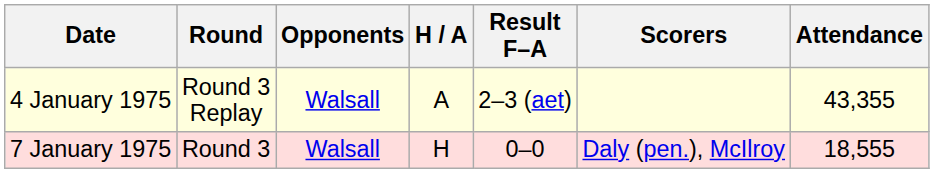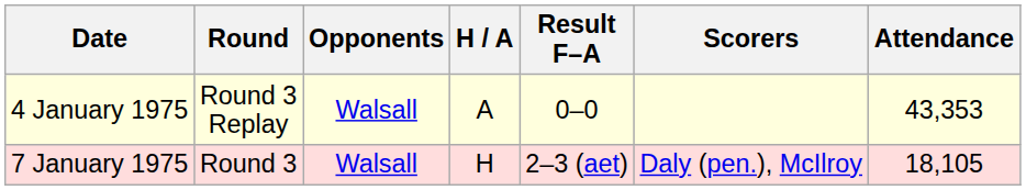 <table class="wikitable" style="text-align:center">
 <tr>
 <th>Date</th>
 <th>Round</th>
 <th>Opponents</th>
 <th>H / A</th>
 <th>Result<br>F–A</th>
 <th>Scorers</th>
 <th>Attendance</th>
 </tr>
 <tr bgcolor="#ffffdd">
 <td>4 January 1975</td>
 <td>Round 3<br>Replay</td>
 <td><a href='#'>Walsall</a></td>
 <td>A</td>
-<td>2–3 (<a href='#'>aet</a>)</td>
+<td>0–0</td>
 <td></td>
-<td>43,355</td>
+<td>43,353</td>
 </tr>
 <tr bgcolor="#ffdddd">
 <td>7 January 1975</td>
 <td>Round 3</td>
 <td><a href='#'>Walsall</a></td>
 <td>H</td>
-<td>0–0</td>
+<td>2–3 (<a href='#'>aet</a>)</td>
 <td><a href='#'>Daly</a> (<a href='#'>pen.</a>), <a href='#'>McIlroy</a></td>
-<td>18,555</td>
+<td>18,105</td>
 </tr>
 </table>
